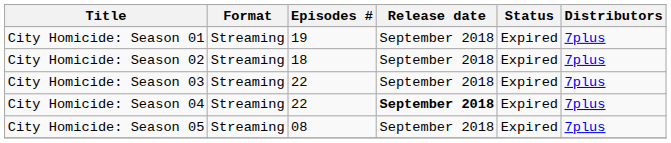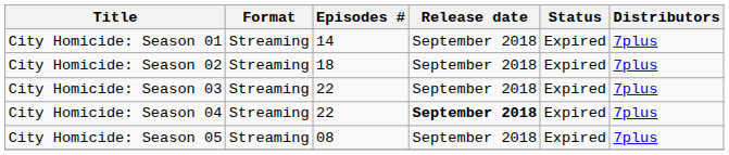 <table class="wikitable">
 <tr>
 <th>Title</th>
 <th>Format</th>
 <th>Episodes #</th>
 <th>Release date</th>
 <th>Status</th>
 <th>Distributors</th>
 </tr>
 <tr>
 <td>City Homicide: Season 01</td>
 <td>Streaming</td>
-<td style="text-align:left;">19</td>
+<td style="text-align:left;">14</td>
 <td>September 2018</td>
 <td>Expired</td>
 <td><a href='#'>7plus</a></td>
 </tr>
 <tr>
 <td>City Homicide: Season 02</td>
 <td>Streaming</td>
 <td style="text-align:left;">18</td>
 <td>September 2018</td>
 <td>Expired</td>
 <td><a href='#'>7plus</a></td>
 </tr>
 <tr>
 <td>City Homicide: Season 03</td>
 <td>Streaming</td>
 <td style="text-align:left;">22</td>
 <td>September 2018</td>
 <td>Expired</td>
 <td><a href='#'>7plus</a></td>
 </tr>
 <tr>
 <td>City Homicide: Season 04</td>
 <td>Streaming</td>
 <td style="text-align:left;">22</td>
 <td><strong>September 2018</strong></td>
 <td>Expired</td>
 <td><a href='#'>7plus</a></td>
 </tr>
 <tr>
 <td>City Homicide: Season 05</td>
 <td>Streaming</td>
 <td style="text-align:left;">08</td>
 <td>September 2018</td>
 <td>Expired</td>
 <td><a href='#'>7plus</a></td>
 </tr>
 <tr>
 </tr>
 </table>
